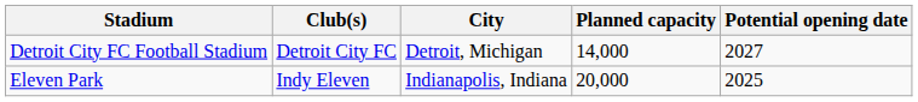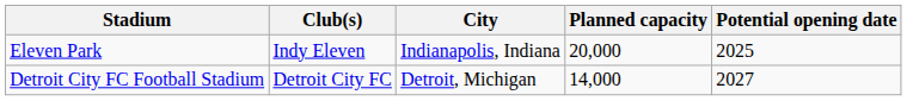 <table class="wikitable sortable">
 <tr>
 <th>Stadium</th>
 <th>Club(s)</th>
 <th>City</th>
 <th>Planned capacity</th>
 <th>Potential opening date</th>
 </tr>
 <tr>
+<td><a href='#'>Eleven Park</a></td>
+<td><a href='#'>Indy Eleven</a></td>
+<td><a href='#'>Indianapolis</a>, Indiana</td>
+<td>20,000</td>
+<td>2025</td>
+</tr>
+<tr>
 <td><a href='#'>Detroit City FC Football Stadium</a></td>
 <td><a href='#'>Detroit City FC</a></td>
 <td><a href='#'>Detroit</a>, Michigan</td>
 <td>14,000</td>
 <td>2027</td>
 </tr>
-<tr>
-<td><a href='#'>Eleven Park</a></td>
-<td><a href='#'>Indy Eleven</a></td>
-<td><a href='#'>Indianapolis</a>, Indiana</td>
-<td>20,000</td>
-<td>2025</td>
-</tr>
 </table>
